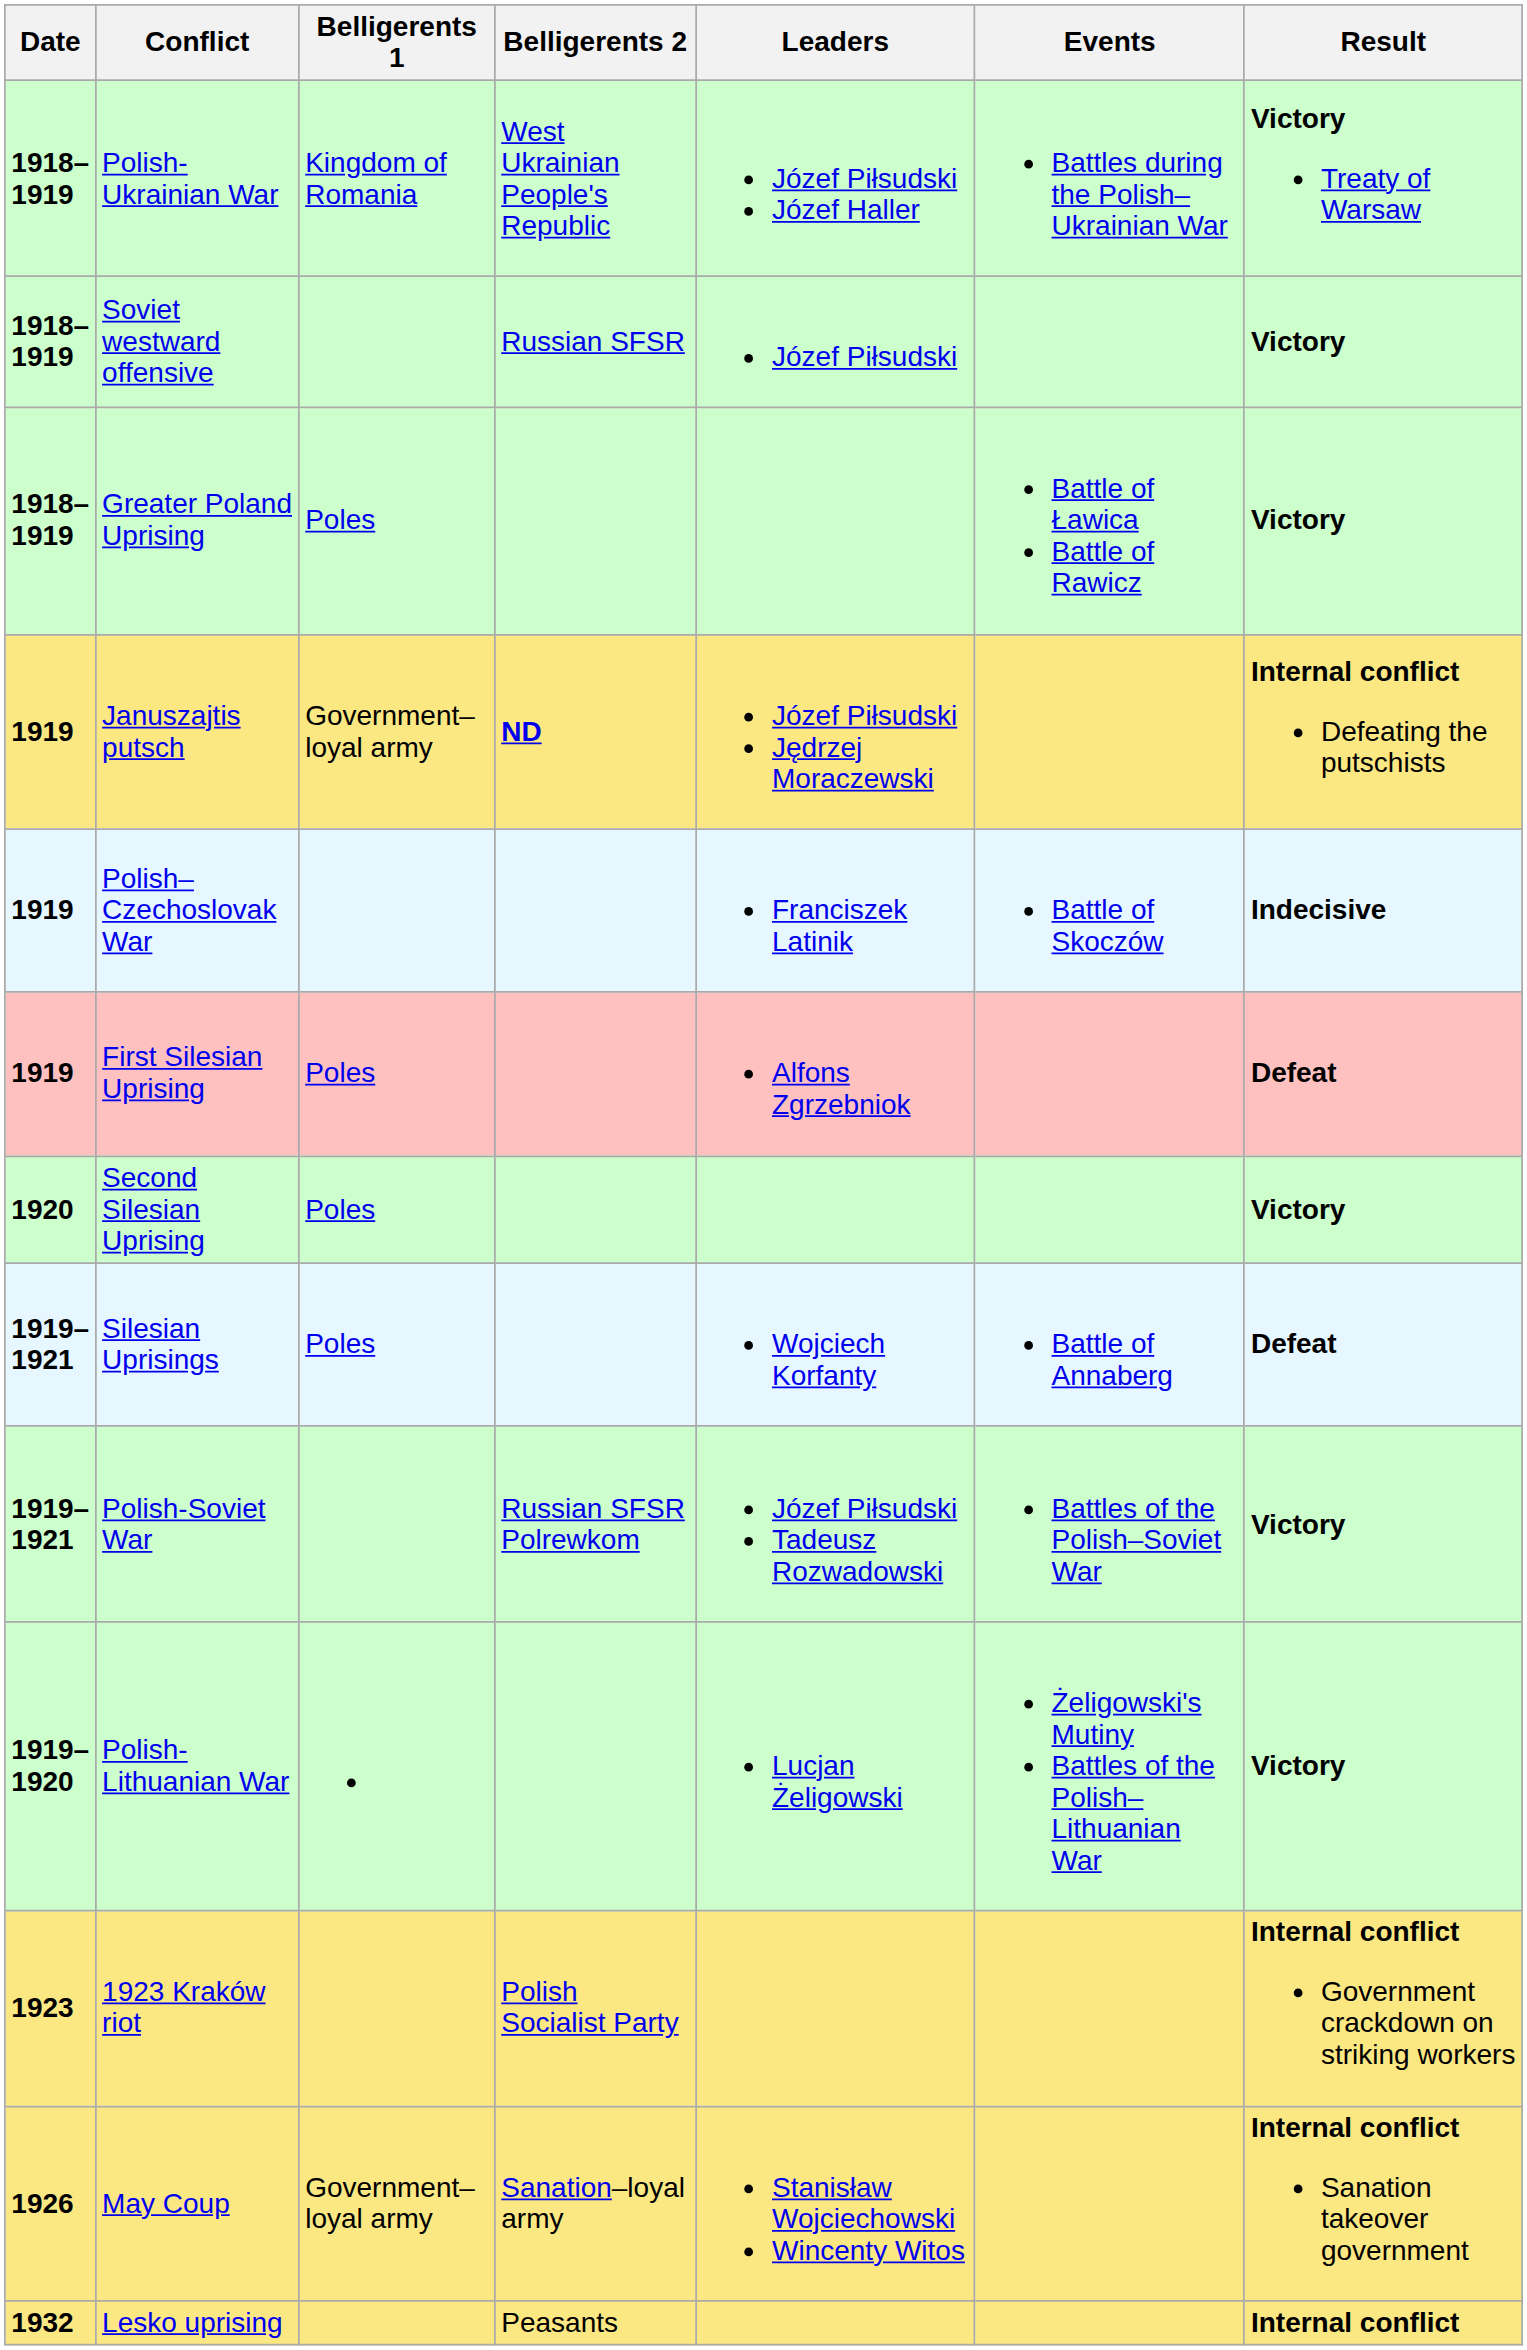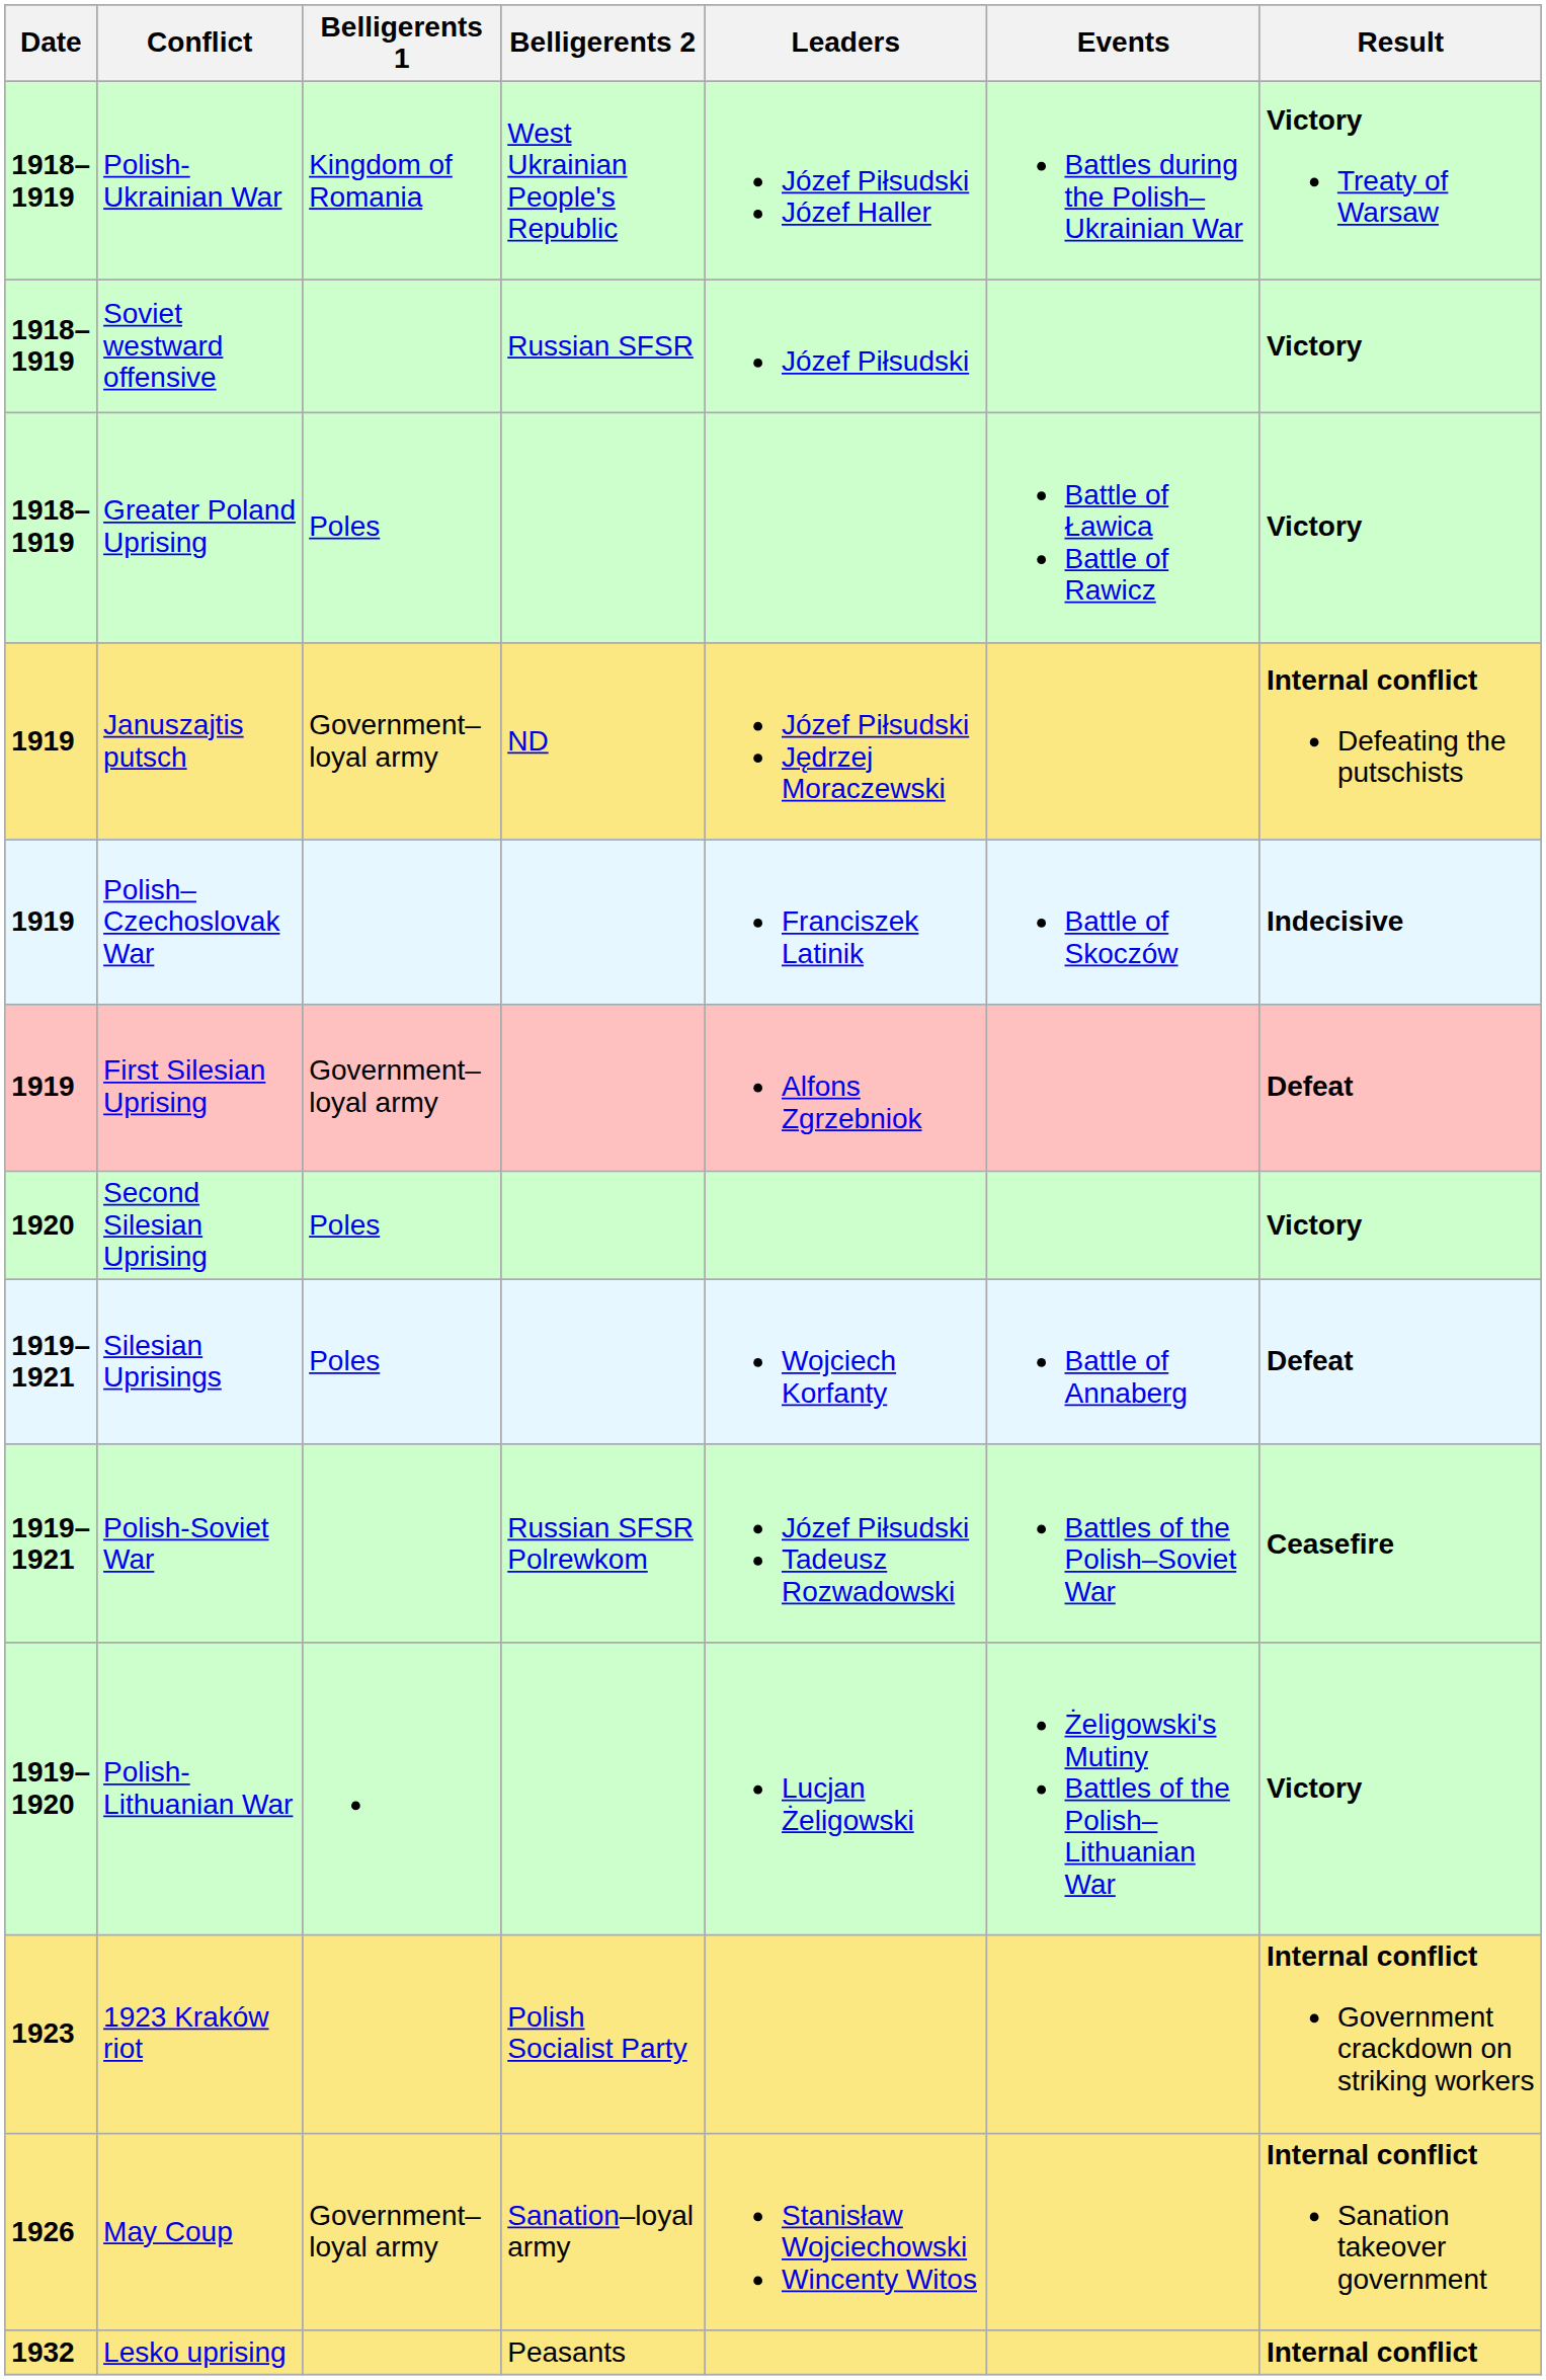 <table class="wikitable sortable">
 <tr>
 <th>Date</th>
 <th>Conflict</th>
 <th>Belligerents 1</th>
 <th>Belligerents 2</th>
 <th>Leaders</th>
 <th>Events</th>
 <th>Result</th>
 </tr>
 <tr --- bgcolor="#CCFFCC">
 <td><strong>1918–</strong><br><strong>1919</strong></td>
 <td><a href='#'>Polish-Ukrainian War</a></td>
 <td> <a href='#'>Kingdom of Romania</a></td>
 <td> <a href='#'>West Ukrainian People's Republic</a></td>
 <td><br><ul><li><a href='#'>Józef Piłsudski</a></li><li><a href='#'>Józef Haller</a></li></ul></td>
 <td><br><ul><li><a href='#'>Battles during the Polish–Ukrainian War</a></li></ul></td>
 <td><strong>Victory</strong><br><ul><li><a href='#'>Treaty of Warsaw</a></li></ul></td>
 </tr>
 <tr --- bgcolor="#CCFFCC">
 <td><strong>1918–</strong><br><strong>1919</strong></td>
 <td><a href='#'>Soviet westward offensive</a></td>
 <td></td>
 <td> <a href='#'>Russian SFSR</a></td>
 <td><br><ul><li><a href='#'>Józef Piłsudski</a></li></ul></td>
 <td></td>
 <td><strong>Victory</strong></td>
 </tr>
 <tr -- bgcolor="#CCFFCC">
 <td><strong>1918–</strong><br><strong>1919</strong></td>
 <td><a href='#'>Greater Poland Uprising</a></td>
 <td> <a href='#'>Poles</a></td>
 <td></td>
 <td></td>
 <td><br><ul><li><a href='#'>Battle of Ławica</a></li><li><a href='#'>Battle of Rawicz</a></li></ul></td>
 <td><strong>Victory</strong></td>
 </tr>
 <tr --- bgcolor=#FCE883>
 <td><strong>1919</strong></td>
 <td><a href='#'>Januszajtis putsch</a></td>
 <td>Government–loyal army</td>
-<td><strong><a href='#'>ND</a></strong></td>
+<td><a href='#'>ND</a></td>
 <td><br><ul><li><a href='#'>Józef Piłsudski</a></li><li><a href='#'>Jędrzej Moraczewski</a></li></ul></td>
 <td></td>
 <td><strong>Internal conflict</strong><br><ul><li>Defeating the putschists</li></ul></td>
 </tr>
 <tr - bgcolor=#E6F7FF>
 <td><strong>1919</strong></td>
 <td><a href='#'>Polish–Czechoslovak War</a></td>
 <td></td>
 <td></td>
 <td><br><ul><li><a href='#'>Franciszek Latinik</a></li></ul></td>
 <td><br><ul><li><a href='#'>Battle of Skoczów</a></li></ul></td>
 <td><strong>Indecisive</strong></td>
 </tr>
 <tr --- bgcolor="#FFC0C0">
 <td><strong>1919</strong></td>
 <td><a href='#'>First Silesian Uprising</a></td>
-<td> <a href='#'>Poles</a></td>
+<td>Government–loyal army</td>
 <td></td>
 <td><br><ul><li><a href='#'>Alfons Zgrzebniok</a></li></ul></td>
 <td></td>
 <td><strong>Defeat</strong></td>
 </tr>
 <tr -- bgcolor="#CCFFCC">
 <td><strong>1920</strong></td>
 <td><a href='#'>Second Silesian Uprising</a></td>
 <td> <a href='#'>Poles</a></td>
 <td></td>
 <td></td>
 <td></td>
 <td><strong>Victory</strong></td>
 </tr>
 <tr - bgcolor="#E6F7FF">
 <td><strong>1919–</strong><br><strong>1921</strong></td>
 <td><a href='#'>Silesian Uprisings</a></td>
 <td> <a href='#'>Poles</a></td>
 <td></td>
 <td><br><ul><li><a href='#'>Wojciech Korfanty</a></li></ul></td>
 <td><br><ul><li><a href='#'>Battle of Annaberg</a></li></ul></td>
 <td><strong>Defeat</strong></td>
 </tr>
 <tr -- bgcolor="#CCFFCC">
 <td><strong>1919–</strong><br><strong>1921</strong></td>
 <td><a href='#'>Polish-Soviet War</a></td>
 <td></td>
 <td> <a href='#'>Russian SFSR</a> <a href='#'>Polrewkom</a></td>
 <td><br><ul><li><a href='#'>Józef Piłsudski</a></li><li><a href='#'>Tadeusz Rozwadowski</a></li></ul></td>
 <td><br><ul><li><a href='#'>Battles of the Polish–Soviet War</a></li></ul></td>
-<td><strong>Victory</strong></td>
+<td><strong>Ceasefire</strong></td>
 </tr>
 <tr -- bgcolor="#CCFFCC">
 <td><strong>1919–</strong><br><strong>1920</strong></td>
 <td><a href='#'>Polish-Lithuanian War</a></td>
 <td><br><ul><li></li></ul></td>
 <td></td>
 <td><br><ul><li><a href='#'>Lucjan Żeligowski</a></li></ul></td>
 <td><br><ul><li><a href='#'>Żeligowski's Mutiny</a></li><li><a href='#'>Battles of the Polish–Lithuanian War</a></li></ul></td>
 <td><strong>Victory</strong></td>
 </tr>
 <tr --- bgcolor=#FCE883>
 <td><strong>1923</strong></td>
 <td><a href='#'>1923 Kraków riot</a></td>
 <td></td>
 <td><a href='#'>Polish Socialist Party</a></td>
 <td></td>
 <td></td>
 <td><strong>Internal conflict</strong><br><ul><li>Government crackdown on striking workers</li></ul></td>
 </tr>
 <tr --- bgcolor=#FCE883>
 <td><strong>1926</strong></td>
 <td><a href='#'>May Coup</a></td>
 <td>Government–loyal army</td>
 <td><a href='#'>Sanation</a>–loyal army</td>
 <td><br><ul><li><a href='#'>Stanisław Wojciechowski</a></li><li><a href='#'>Wincenty Witos</a></li></ul></td>
 <td></td>
 <td><strong>Internal conflict</strong><br><ul><li>Sanation takeover government</li></ul></td>
 </tr>
 <tr --- bgcolor=#FCE883>
 <td><strong>1932</strong></td>
 <td><a href='#'>Lesko uprising</a></td>
 <td></td>
 <td>Peasants</td>
 <td></td>
 <td></td>
 <td><strong>Internal conflict</strong></td>
 </tr>
 </table>
